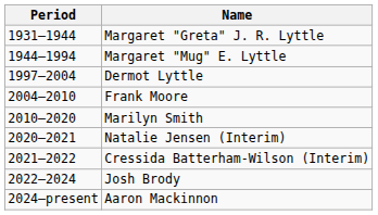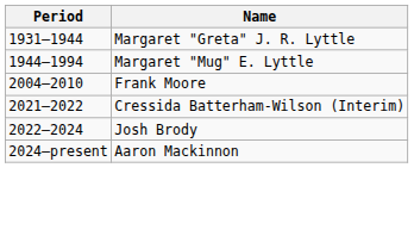 <table class="wikitable">
 <tr>
 <th>Period</th>
 <th>Name</th>
 </tr>
 <tr>
 <td>1931–1944</td>
 <td>Margaret "Greta" J. R. Lyttle</td>
 </tr>
 <tr>
 <td>1944–1994</td>
 <td>Margaret "Mug" E. Lyttle</td>
 </tr>
 <tr>
-<td>1997–2004</td>
-<td>Dermot Lyttle</td>
-</tr>
-<tr>
 <td>2004–2010</td>
 <td>Frank Moore</td>
-</tr>
-<tr>
-<td>2010–2020</td>
-<td>Marilyn Smith</td>
-</tr>
-<tr>
-<td>2020–2021</td>
-<td>Natalie Jensen (Interim)</td>
 </tr>
 <tr>
 <td>2021–2022</td>
 <td>Cressida Batterham-Wilson (Interim)</td>
 </tr>
 <tr>
 <td>2022–2024</td>
 <td>Josh Brody</td>
 </tr>
 <tr>
 <td>2024–present</td>
 <td>Aaron Mackinnon</td>
 </tr>
 </table>
